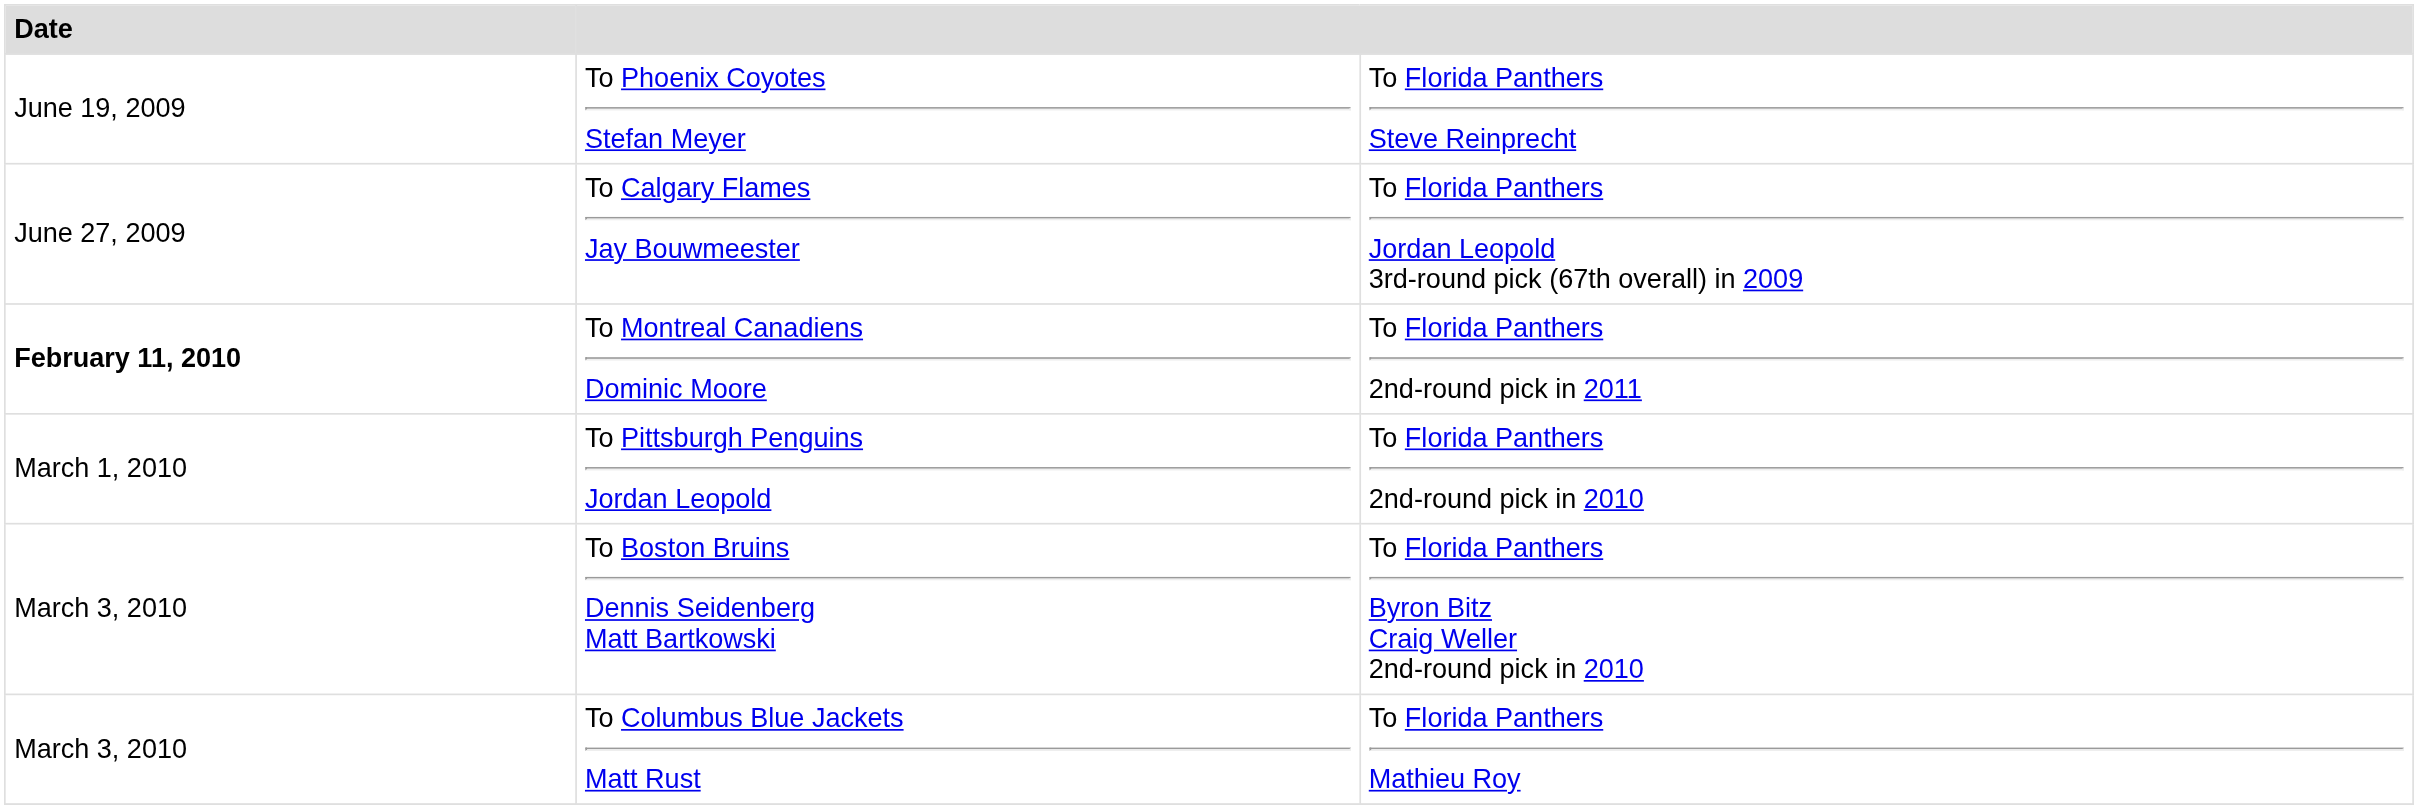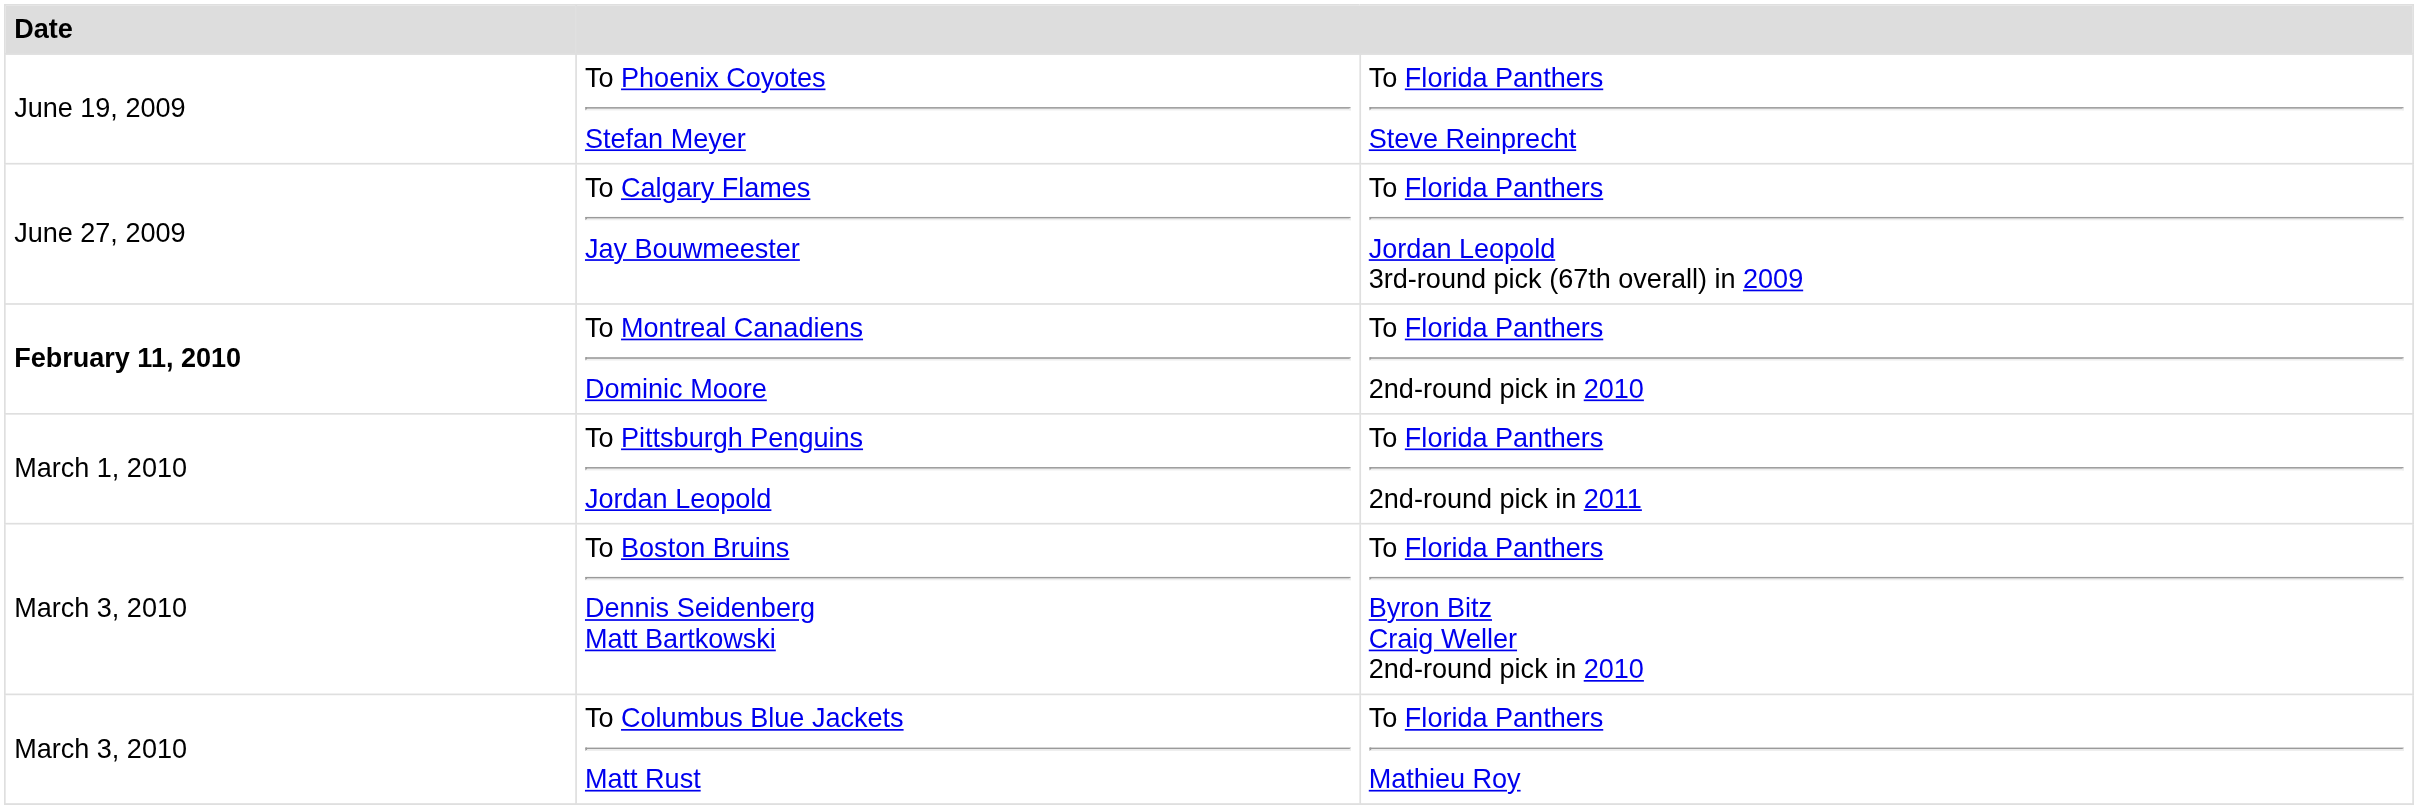 <table border=1 style="border-collapse:collapse" bordercolor="#DFDFDF"  cellpadding="5" width=90%>
 <tr bgcolor="#dddddd">
 <td><strong>Date</strong></td>
 <th colspan="2"></th>
 </tr>
 <tr>
 <td>June 19, 2009</td>
 <td valign="top">To <a href='#'>Phoenix Coyotes</a> <hr><a href='#'>Stefan Meyer</a></td>
 <td valign="top">To <a href='#'>Florida Panthers</a> <hr><a href='#'>Steve Reinprecht</a></td>
 </tr>
 <tr>
 <td>June 27, 2009</td>
 <td valign="top">To <a href='#'>Calgary Flames</a> <hr><a href='#'>Jay Bouwmeester</a></td>
 <td valign="top">To <a href='#'>Florida Panthers</a> <hr><a href='#'>Jordan Leopold</a><br>3rd-round pick (67th overall) in <a href='#'>2009</a></td>
 </tr>
 <tr>
 <td><strong>February 11, 2010</strong></td>
 <td valign="top">To <a href='#'>Montreal Canadiens</a> <hr><a href='#'>Dominic Moore</a></td>
-<td valign="top">To <a href='#'>Florida Panthers</a> <hr>2nd-round pick in <a href='#'>2011</a></td>
+<td valign="top">To <a href='#'>Florida Panthers</a> <hr>2nd-round pick in <a href='#'>2010</a></td>
 </tr>
 <tr>
 <td>March 1, 2010</td>
 <td valign="top">To <a href='#'>Pittsburgh Penguins</a> <hr><a href='#'>Jordan Leopold</a></td>
-<td valign="top">To <a href='#'>Florida Panthers</a> <hr>2nd-round pick in <a href='#'>2010</a></td>
+<td valign="top">To <a href='#'>Florida Panthers</a> <hr>2nd-round pick in <a href='#'>2011</a></td>
 </tr>
 <tr>
 <td>March 3, 2010</td>
 <td valign="top">To <a href='#'>Boston Bruins</a> <hr><a href='#'>Dennis Seidenberg</a><br><a href='#'>Matt Bartkowski</a></td>
 <td valign="top">To <a href='#'>Florida Panthers</a> <hr><a href='#'>Byron Bitz</a><br><a href='#'>Craig Weller</a><br>2nd-round pick in <a href='#'>2010</a></td>
 </tr>
 <tr>
 <td>March 3, 2010</td>
 <td valign="top">To <a href='#'>Columbus Blue Jackets</a> <hr><a href='#'>Matt Rust</a></td>
 <td valign="top">To <a href='#'>Florida Panthers</a> <hr><a href='#'>Mathieu Roy</a></td>
 </tr>
 <tr>
 </tr>
 </table>
